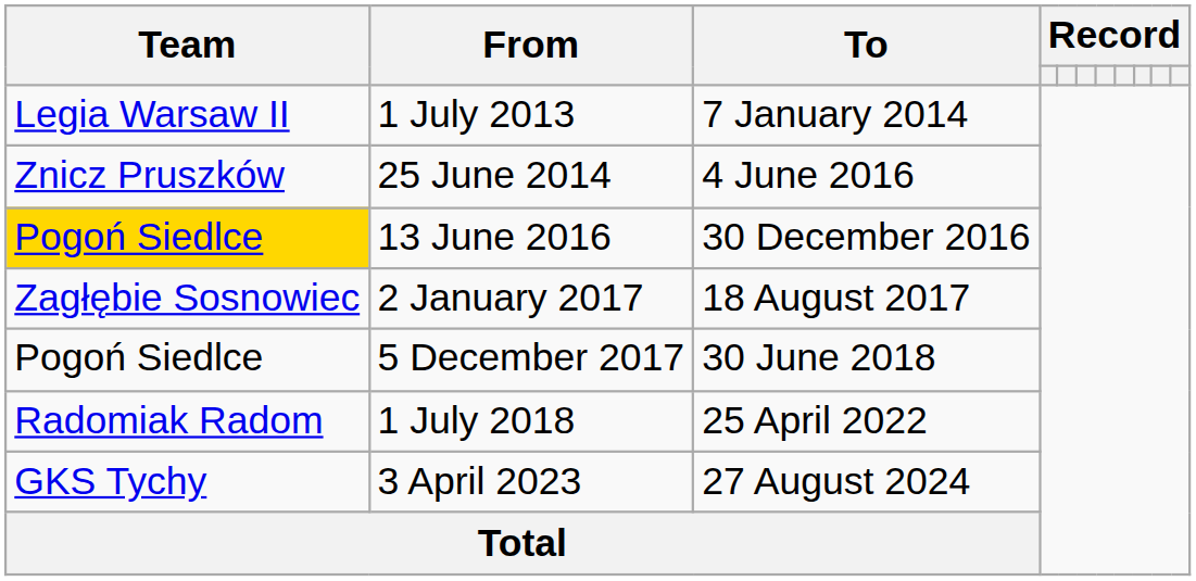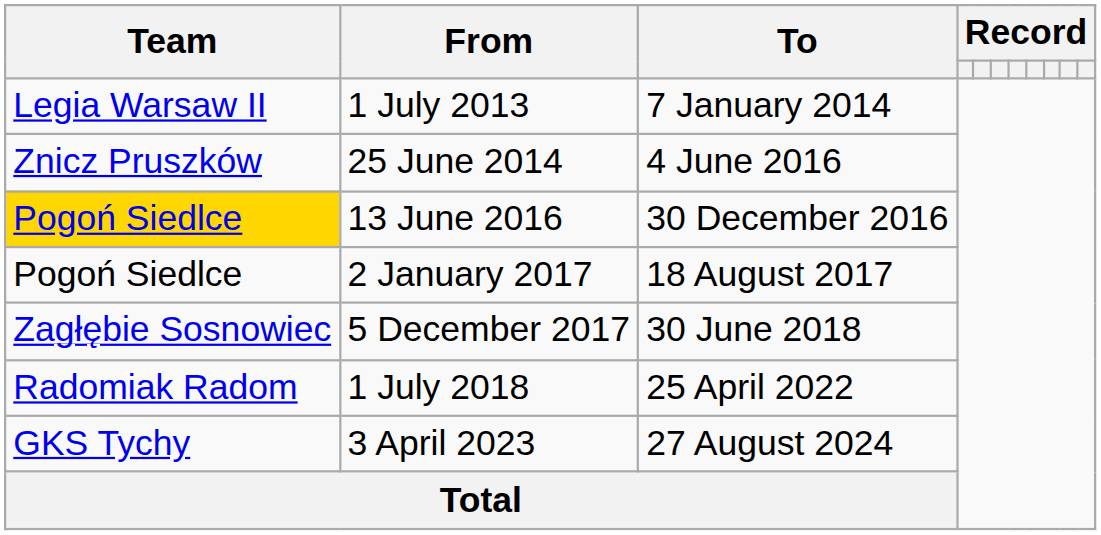 <table class="wikitable" style="text-align: center;">
 <tr>
 <th rowspan="2">Team</th>
 <th rowspan="2">From</th>
 <th rowspan="2">To</th>
 <th colspan="8">Record</th>
 </tr>
 <tr>
 <th></th>
 <th></th>
 <th></th>
 <th></th>
 <th></th>
 <th></th>
 <th></th>
 <th></th>
 </tr>
 <tr>
 <td align=left><a href='#'>Legia Warsaw II</a></td>
 <td align=left>1 July 2013</td>
 <td align=left>7 January 2014<br></td>
 </tr>
 <tr>
 <td align=left><a href='#'>Znicz Pruszków</a></td>
 <td align=left>25 June 2014</td>
 <td align=left>4 June 2016<br></td>
 </tr>
 <tr>
 <td align=left style="background: gold;"><a href='#'>Pogoń Siedlce</a></td>
 <td align=left>13 June 2016</td>
 <td align=left>30 December 2016<br></td>
 </tr>
 <tr>
-<td align=left><a href='#'>Zagłębie Sosnowiec</a></td>
+<td align=left>Pogoń Siedlce</td>
 <td align=left>2 January 2017</td>
 <td align=left>18 August 2017<br></td>
 </tr>
 <tr>
-<td align=left>Pogoń Siedlce</td>
+<td align=left><a href='#'>Zagłębie Sosnowiec</a></td>
 <td align=left>5 December 2017</td>
 <td align=left>30 June 2018<br></td>
 </tr>
 <tr>
 <td align=left><a href='#'>Radomiak Radom</a></td>
 <td align=left>1 July 2018</td>
 <td align=left>25 April 2022<br></td>
 </tr>
 <tr>
 <td align=left><a href='#'>GKS Tychy</a></td>
 <td align=left>3 April 2023</td>
 <td align=left>27 August 2024<br></td>
 </tr>
 <tr>
 <th colspan="3">Total<br></th>
 </tr>
 </table>
